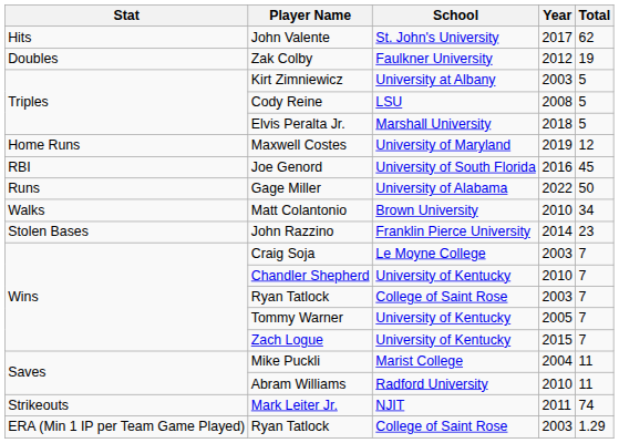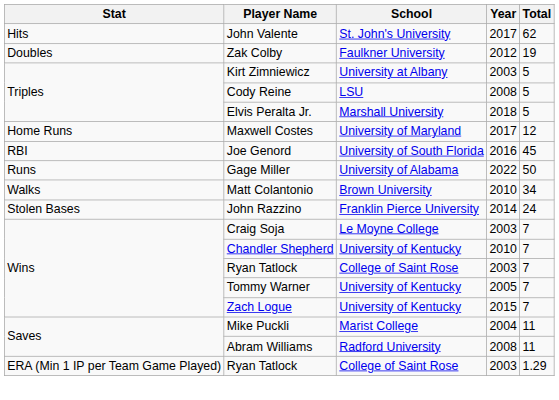 <table class="wikitable">
 <tr>
 <th>Stat</th>
 <th>Player Name</th>
 <th>School</th>
 <th>Year</th>
 <th>Total</th>
 </tr>
 <tr>
 <td>Hits</td>
 <td>John Valente</td>
 <td><a href='#'>St. John's University</a></td>
 <td>2017</td>
 <td>62</td>
 </tr>
 <tr>
 <td>Doubles</td>
 <td>Zak Colby</td>
 <td><a href='#'>Faulkner University</a></td>
 <td>2012</td>
 <td>19</td>
 </tr>
 <tr>
 <td rowspan="3">Triples</td>
 <td>Kirt Zimniewicz</td>
 <td><a href='#'>University at Albany</a></td>
 <td>2003</td>
 <td>5</td>
 </tr>
 <tr>
 <td>Cody Reine</td>
 <td><a href='#'>LSU</a></td>
 <td>2008</td>
 <td>5</td>
 </tr>
 <tr>
 <td>Elvis Peralta Jr.</td>
 <td><a href='#'>Marshall University</a></td>
 <td>2018</td>
 <td>5</td>
 </tr>
 <tr>
 <td>Home Runs</td>
 <td>Maxwell Costes</td>
 <td><a href='#'>University of Maryland</a></td>
-<td>2019</td>
+<td>2017</td>
 <td>12</td>
 </tr>
 <tr>
 <td>RBI</td>
 <td>Joe Genord</td>
 <td><a href='#'>University of South Florida</a></td>
 <td>2016</td>
 <td>45</td>
 </tr>
 <tr>
 <td>Runs</td>
 <td>Gage Miller</td>
 <td><a href='#'>University of Alabama</a></td>
 <td>2022</td>
 <td>50</td>
 </tr>
 <tr>
 <td>Walks</td>
 <td>Matt Colantonio</td>
 <td><a href='#'>Brown University</a></td>
 <td>2010</td>
 <td>34</td>
 </tr>
 <tr>
 <td>Stolen Bases</td>
 <td>John Razzino</td>
 <td><a href='#'>Franklin Pierce University</a></td>
 <td>2014</td>
-<td>23</td>
+<td>24</td>
 </tr>
 <tr>
 <td rowspan="5">Wins</td>
 <td>Craig Soja</td>
 <td><a href='#'>Le Moyne College</a></td>
 <td>2003</td>
 <td>7</td>
 </tr>
 <tr>
 <td><a href='#'>Chandler Shepherd</a></td>
 <td><a href='#'>University of Kentucky</a></td>
 <td>2010</td>
 <td>7</td>
 </tr>
 <tr>
 <td>Ryan Tatlock</td>
 <td><a href='#'>College of Saint Rose</a></td>
 <td>2003</td>
 <td>7</td>
 </tr>
 <tr>
 <td>Tommy Warner</td>
 <td><a href='#'>University of Kentucky</a></td>
 <td>2005</td>
 <td>7</td>
 </tr>
 <tr>
 <td><a href='#'>Zach Logue</a></td>
 <td><a href='#'>University of Kentucky</a></td>
 <td>2015</td>
 <td>7</td>
 </tr>
 <tr>
 <td rowspan="2">Saves</td>
 <td>Mike Puckli</td>
 <td><a href='#'>Marist College</a></td>
 <td>2004</td>
 <td>11</td>
 </tr>
 <tr>
 <td>Abram Williams</td>
 <td><a href='#'>Radford University</a></td>
-<td>2010</td>
+<td>2008</td>
 <td>11</td>
-</tr>
-<tr>
-<td>Strikeouts</td>
-<td><a href='#'>Mark Leiter Jr.</a></td>
-<td><a href='#'>NJIT</a></td>
-<td>2011</td>
-<td>74</td>
 </tr>
 <tr>
 <td>ERA (Min 1 IP per Team Game Played)</td>
 <td>Ryan Tatlock</td>
 <td><a href='#'>College of Saint Rose</a></td>
 <td>2003</td>
 <td>1.29</td>
 </tr>
 </table>
